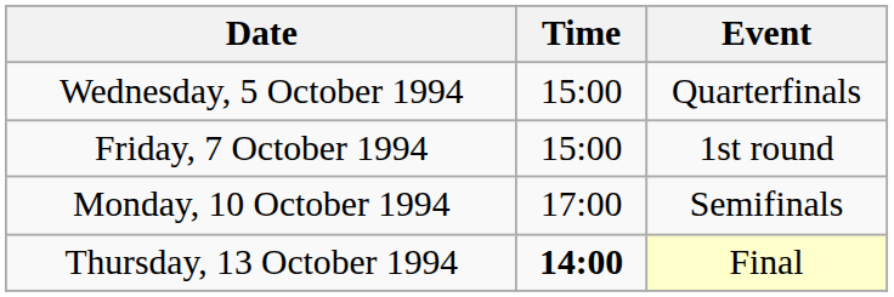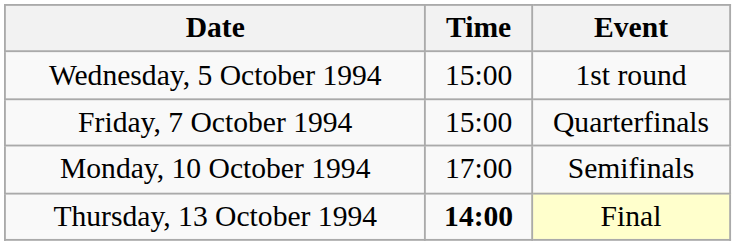 <table class = "wikitable" style="text-align:center;">
 <tr>
 <th width=220>Date</th>
 <th width=50>Time</th>
 <th width=100>Event</th>
 </tr>
 <tr>
 <td>Wednesday, 5 October 1994</td>
 <td>15:00</td>
-<td>Quarterfinals</td>
+<td>1st round</td>
 </tr>
 <tr>
 <td>Friday, 7 October 1994</td>
 <td>15:00</td>
-<td>1st round</td>
+<td>Quarterfinals</td>
 </tr>
 <tr>
 <td>Monday, 10 October 1994</td>
 <td>17:00</td>
 <td>Semifinals</td>
 </tr>
 <tr>
 <td>Thursday, 13 October 1994</td>
 <td><strong>14:00</strong></td>
 <td bgcolor=ffffcc>Final</td>
 </tr>
 </table>
